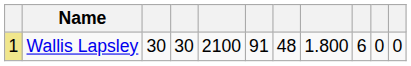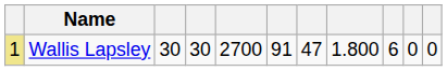 <table class="wikitable sortable" style="text-align:center; font-size:100%;">
 <tr>
 <th></th>
 <th>Name</th>
 <th></th>
 <th></th>
 <th></th>
 <th></th>
 <th></th>
 <th></th>
 <th></th>
 <th></th>
 <th></th>
 </tr>
 <tr>
 <td style="background: khaki;">1</td>
 <td align=left> <a href='#'>Wallis Lapsley</a></td>
 <td>30</td>
 <td>30</td>
-<td>2100</td>
+<td>2700</td>
 <td>91</td>
-<td>48</td>
+<td>47</td>
 <td>1.800</td>
 <td>6</td>
 <td>0</td>
 <td>0</td>
 </tr>
 </table>
